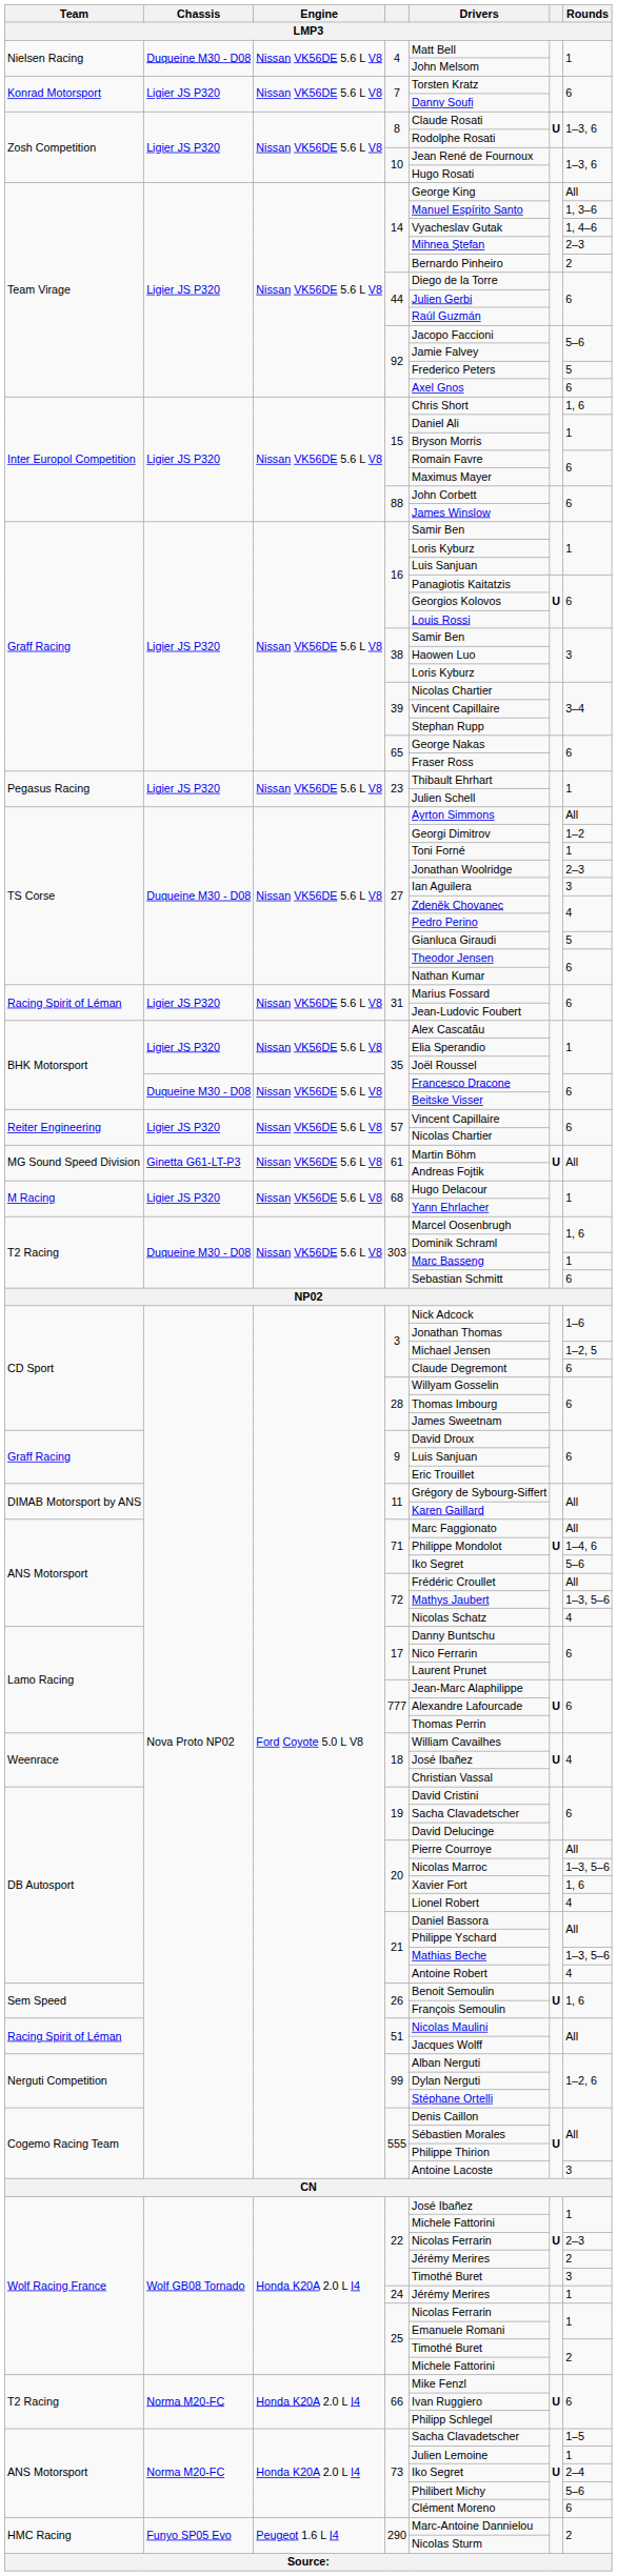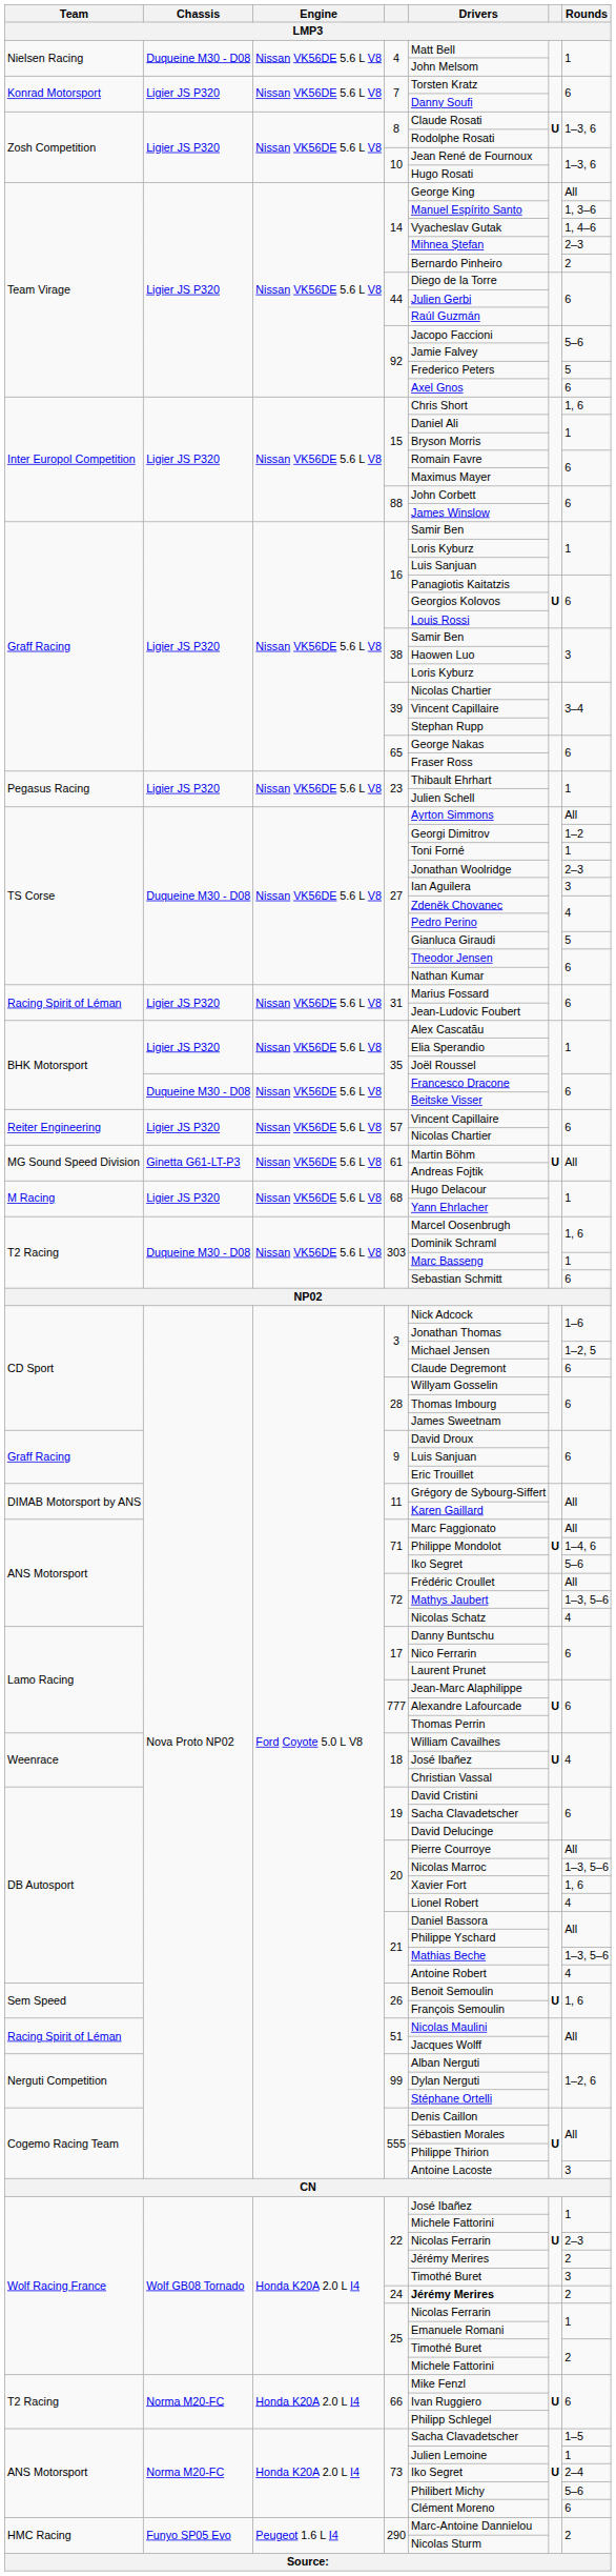 <table class="wikitable" style="font-size: 85%;">
 <tr>
 <th>Team</th>
 <th>Chassis</th>
 <th>Engine</th>
 <th></th>
 <th>Drivers</th>
 <th></th>
 <th>Rounds</th>
 </tr>
 <tr>
 <th colspan=7>LMP3</th>
 </tr>
 <tr>
 <td rowspan=2> Nielsen Racing</td>
 <td rowspan=2><a href='#'>Duqueine M30 - D08</a></td>
 <td rowspan=2><a href='#'>Nissan</a> <a href='#'>VK56DE</a> 5.6 L <a href='#'>V8</a></td>
 <td rowspan=2 align=center>4</td>
 <td> Matt Bell</td>
 <td rowspan=2></td>
 <td rowspan=2>1</td>
 </tr>
 <tr>
 <td> John Melsom</td>
 </tr>
 <tr>
 <td rowspan=2> <a href='#'>Konrad Motorsport</a></td>
 <td rowspan=2><a href='#'>Ligier JS P320</a></td>
 <td rowspan=2><a href='#'>Nissan</a> <a href='#'>VK56DE</a> 5.6 L <a href='#'>V8</a></td>
 <td rowspan=2 align=center>7</td>
 <td> Torsten Kratz</td>
 <td rowspan=2></td>
 <td rowspan=2>6</td>
 </tr>
 <tr>
 <td> <a href='#'>Danny Soufi</a></td>
 </tr>
 <tr>
 <td rowspan=4> Zosh Competition</td>
 <td rowspan=4><a href='#'>Ligier JS P320</a></td>
 <td rowspan=4><a href='#'>Nissan</a> <a href='#'>VK56DE</a> 5.6 L <a href='#'>V8</a></td>
 <td rowspan=2 align=center>8</td>
 <td> Claude Rosati</td>
 <td rowspan=2 align=center><strong><span>U</span></strong></td>
 <td rowspan=2>1–3, 6</td>
 </tr>
 <tr>
 <td> Rodolphe Rosati</td>
 </tr>
 <tr>
 <td rowspan=2 align=center>10</td>
 <td> Jean René de Fournoux</td>
 <td rowspan=2></td>
 <td rowspan=2>1–3, 6</td>
 </tr>
 <tr>
 <td> Hugo Rosati</td>
 </tr>
 <tr>
 <td rowspan=12> Team Virage</td>
 <td rowspan=12><a href='#'>Ligier JS P320</a></td>
 <td rowspan=12><a href='#'>Nissan</a> <a href='#'>VK56DE</a> 5.6 L <a href='#'>V8</a></td>
 <td rowspan=5 align=center>14</td>
 <td> George King</td>
 <td rowspan=5></td>
 <td>All</td>
 </tr>
 <tr>
 <td> <a href='#'>Manuel Espírito Santo</a></td>
 <td>1, 3–6</td>
 </tr>
 <tr>
 <td> Vyacheslav Gutak</td>
 <td>1, 4–6</td>
 </tr>
 <tr>
 <td> <a href='#'>Mihnea Ștefan</a></td>
 <td>2–3</td>
 </tr>
 <tr>
 <td> Bernardo Pinheiro</td>
 <td>2</td>
 </tr>
 <tr>
 <td rowspan=3 align=center>44</td>
 <td> Diego de la Torre</td>
 <td rowspan=3></td>
 <td rowspan=3>6</td>
 </tr>
 <tr>
 <td> <a href='#'>Julien Gerbi</a></td>
 </tr>
 <tr>
 <td> <a href='#'>Raúl Guzmán</a></td>
 </tr>
 <tr>
 <td rowspan=4 align=center>92</td>
 <td> Jacopo Faccioni</td>
 <td rowspan=4></td>
 <td rowspan=2>5–6</td>
 </tr>
 <tr>
 <td> Jamie Falvey</td>
 </tr>
 <tr>
 <td> Frederico Peters</td>
 <td>5</td>
 </tr>
 <tr>
 <td> <a href='#'>Axel Gnos</a></td>
 <td>6</td>
 </tr>
 <tr>
 <td rowspan=7> <a href='#'>Inter Europol Competition</a></td>
 <td rowspan=7><a href='#'>Ligier JS P320</a></td>
 <td rowspan=7><a href='#'>Nissan</a> <a href='#'>VK56DE</a> 5.6 L <a href='#'>V8</a></td>
 <td rowspan=5 align=center>15</td>
 <td> Chris Short</td>
 <td rowspan=5></td>
 <td>1, 6</td>
 </tr>
 <tr>
 <td> Daniel Ali</td>
 <td rowspan=2>1</td>
 </tr>
 <tr>
 <td> Bryson Morris</td>
 </tr>
 <tr>
 <td> Romain Favre</td>
 <td rowspan=2>6</td>
 </tr>
 <tr>
 <td> Maximus Mayer</td>
 </tr>
 <tr>
 <td rowspan=2 align=center>88</td>
 <td> John Corbett</td>
 <td rowspan=2></td>
 <td rowspan=2>6</td>
 </tr>
 <tr>
 <td> <a href='#'>James Winslow</a></td>
 </tr>
 <tr>
 <td rowspan=14> <a href='#'>Graff Racing</a></td>
 <td rowspan=14><a href='#'>Ligier JS P320</a></td>
 <td rowspan=14><a href='#'>Nissan</a> <a href='#'>VK56DE</a> 5.6 L <a href='#'>V8</a></td>
 <td rowspan=6 align=center>16</td>
 <td> Samir Ben</td>
 <td rowspan=3></td>
 <td rowspan=3>1</td>
 </tr>
 <tr>
 <td> Loris Kyburz</td>
 </tr>
 <tr>
 <td> Luis Sanjuan</td>
 </tr>
 <tr>
 <td> Panagiotis Kaitatzis</td>
 <td rowspan=3 align=center><strong><span>U</span></strong></td>
 <td rowspan=3>6</td>
 </tr>
 <tr>
 <td> Georgios Kolovos</td>
 </tr>
 <tr>
 <td> <a href='#'>Louis Rossi</a></td>
 </tr>
 <tr>
 <td rowspan=3 align=center>38</td>
 <td> Samir Ben</td>
 <td rowspan=3></td>
 <td rowspan=3>3</td>
 </tr>
 <tr>
 <td> Haowen Luo</td>
 </tr>
 <tr>
 <td> Loris Kyburz</td>
 </tr>
 <tr>
 <td rowspan=3 align=center>39</td>
 <td> Nicolas Chartier</td>
 <td rowspan=3></td>
 <td rowspan=3>3–4</td>
 </tr>
 <tr>
 <td> Vincent Capillaire</td>
 </tr>
 <tr>
 <td> Stephan Rupp</td>
 </tr>
 <tr>
 <td rowspan=2 align=center>65</td>
 <td> George Nakas</td>
 <td rowspan=2></td>
 <td rowspan=2>6</td>
 </tr>
 <tr>
 <td> Fraser Ross</td>
 </tr>
 <tr>
 <td rowspan=2> Pegasus Racing</td>
 <td rowspan=2><a href='#'>Ligier JS P320</a></td>
 <td rowspan=2><a href='#'>Nissan</a> <a href='#'>VK56DE</a> 5.6 L <a href='#'>V8</a></td>
 <td rowspan=2 align=center>23</td>
 <td> Thibault Ehrhart</td>
 <td rowspan=2 align=center></td>
 <td rowspan=2>1</td>
 </tr>
 <tr>
 <td> Julien Schell</td>
 </tr>
 <tr>
 <td rowspan=10> TS Corse</td>
 <td rowspan=10><a href='#'>Duqueine M30 - D08</a></td>
 <td rowspan=10><a href='#'>Nissan</a> <a href='#'>VK56DE</a> 5.6 L <a href='#'>V8</a></td>
 <td rowspan=10 align=center>27</td>
 <td> <a href='#'>Ayrton Simmons</a></td>
 <td rowspan=10></td>
 <td>All</td>
 </tr>
 <tr>
 <td> Georgi Dimitrov</td>
 <td>1–2</td>
 </tr>
 <tr>
 <td> Toni Forné</td>
 <td>1</td>
 </tr>
 <tr>
 <td> Jonathan Woolridge</td>
 <td>2–3</td>
 </tr>
 <tr>
 <td> Ian Aguilera</td>
 <td>3</td>
 </tr>
 <tr>
 <td> <a href='#'>Zdeněk Chovanec</a></td>
 <td rowspan=2>4</td>
 </tr>
 <tr>
 <td> <a href='#'>Pedro Perino</a></td>
 </tr>
 <tr>
 <td> Gianluca Giraudi</td>
 <td>5</td>
 </tr>
 <tr>
 <td> <a href='#'>Theodor Jensen</a></td>
 <td rowspan=2>6</td>
 </tr>
 <tr>
 <td> Nathan Kumar</td>
 </tr>
 <tr>
 <td rowspan=2> <a href='#'>Racing Spirit of Léman</a></td>
 <td rowspan=2><a href='#'>Ligier JS P320</a></td>
 <td rowspan=2><a href='#'>Nissan</a> <a href='#'>VK56DE</a> 5.6 L <a href='#'>V8</a></td>
 <td rowspan=2 align=center>31</td>
 <td> Marius Fossard</td>
 <td rowspan=2></td>
 <td rowspan=2>6</td>
 </tr>
 <tr>
 <td> Jean-Ludovic Foubert</td>
 </tr>
 <tr>
 <td rowspan=5> BHK Motorsport</td>
 <td rowspan=3><a href='#'>Ligier JS P320</a></td>
 <td rowspan=3><a href='#'>Nissan</a> <a href='#'>VK56DE</a> 5.6 L <a href='#'>V8</a></td>
 <td rowspan=5 align=center>35</td>
 <td> Alex Cascatău</td>
 <td rowspan=5></td>
 <td rowspan=3>1</td>
 </tr>
 <tr>
 <td> Elia Sperandio</td>
 </tr>
 <tr>
 <td> Joël Roussel</td>
 </tr>
 <tr>
 <td rowspan=2><a href='#'>Duqueine M30 - D08</a></td>
 <td rowspan=2><a href='#'>Nissan</a> <a href='#'>VK56DE</a> 5.6 L <a href='#'>V8</a></td>
 <td> <a href='#'>Francesco Dracone</a></td>
 <td rowspan=2>6</td>
 </tr>
 <tr>
 <td> <a href='#'>Beitske Visser</a></td>
 </tr>
 <tr>
 <td rowspan=2> <a href='#'>Reiter Engineering</a></td>
 <td rowspan=2><a href='#'>Ligier JS P320</a></td>
 <td rowspan=2><a href='#'>Nissan</a> <a href='#'>VK56DE</a> 5.6 L <a href='#'>V8</a></td>
 <td rowspan=2 align=center>57</td>
 <td> Vincent Capillaire</td>
 <td rowspan=2></td>
 <td rowspan=2>6</td>
 </tr>
 <tr>
 <td> Nicolas Chartier</td>
 </tr>
 <tr>
 <td rowspan=2> MG Sound Speed Division</td>
 <td rowspan=2><a href='#'>Ginetta G61-LT-P3</a></td>
 <td rowspan=2><a href='#'>Nissan</a> <a href='#'>VK56DE</a> 5.6 L <a href='#'>V8</a></td>
 <td rowspan=2 align=center>61</td>
 <td> Martin Böhm</td>
 <td rowspan=2 align=center><strong><span>U</span></strong></td>
 <td rowspan=2>All</td>
 </tr>
 <tr>
 <td> Andreas Fojtik</td>
 </tr>
 <tr>
 <td rowspan=2> <a href='#'>M Racing</a></td>
 <td rowspan=2><a href='#'>Ligier JS P320</a></td>
 <td rowspan=2><a href='#'>Nissan</a> <a href='#'>VK56DE</a> 5.6 L <a href='#'>V8</a></td>
 <td rowspan=2 align=center>68</td>
 <td> Hugo Delacour</td>
 <td rowspan=2 align=center></td>
 <td rowspan=2>1</td>
 </tr>
 <tr>
 <td> <a href='#'>Yann Ehrlacher</a></td>
 </tr>
 <tr>
 <td rowspan=4> T2 Racing</td>
 <td rowspan=4><a href='#'>Duqueine M30 - D08</a></td>
 <td rowspan=4><a href='#'>Nissan</a> <a href='#'>VK56DE</a> 5.6 L <a href='#'>V8</a></td>
 <td rowspan=4 align=center>303</td>
 <td> Marcel Oosenbrugh</td>
 <td rowspan=4></td>
 <td rowspan=2>1, 6</td>
 </tr>
 <tr>
 <td> Dominik Schraml</td>
 </tr>
 <tr>
 <td> <a href='#'>Marc Basseng</a></td>
 <td>1</td>
 </tr>
 <tr>
 <td> Sebastian Schmitt</td>
 <td>6</td>
 </tr>
 <tr>
 <th colspan=7>NP02</th>
 </tr>
 <tr>
 <td rowspan=7> CD Sport</td>
 <td rowspan=49>Nova Proto NP02</td>
 <td rowspan=49><a href='#'>Ford</a> <a href='#'>Coyote</a> 5.0 L V8</td>
 <td rowspan=4 align=center>3</td>
 <td> Nick Adcock</td>
 <td rowspan=4></td>
 <td rowspan=2>1–6</td>
 </tr>
 <tr>
 <td> Jonathan Thomas</td>
 </tr>
 <tr>
 <td> Michael Jensen</td>
 <td>1–2, 5</td>
 </tr>
 <tr>
 <td> Claude Degremont</td>
 <td>6</td>
 </tr>
 <tr>
 <td rowspan=3 align=center>28</td>
 <td> Willyam Gosselin</td>
 <td rowspan=3></td>
 <td rowspan=3>6</td>
 </tr>
 <tr>
 <td> Thomas Imbourg</td>
 </tr>
 <tr>
 <td> James Sweetnam</td>
 </tr>
 <tr>
 <td rowspan=3> <a href='#'>Graff Racing</a></td>
 <td rowspan=3 align=center>9</td>
 <td> David Droux</td>
 <td rowspan=3></td>
 <td rowspan=3>6</td>
 </tr>
 <tr>
 <td> Luis Sanjuan</td>
 </tr>
 <tr>
 <td> Eric Trouillet</td>
 </tr>
 <tr>
 <td rowspan=2> DIMAB Motorsport by ANS</td>
 <td rowspan=2 align=center>11</td>
 <td> Grégory de Sybourg-Siffert</td>
 <td rowspan=2></td>
 <td rowspan=2>All</td>
 </tr>
 <tr>
 <td> <a href='#'>Karen Gaillard</a></td>
 </tr>
 <tr>
 <td rowspan=6> ANS Motorsport</td>
 <td rowspan=3 align=center>71</td>
 <td> Marc Faggionato</td>
 <td rowspan=3 align=center><strong><span>U</span></strong> <small></small></td>
 <td>All</td>
 </tr>
 <tr>
 <td> Philippe Mondolot</td>
 <td>1–4, 6</td>
 </tr>
 <tr>
 <td> Iko Segret</td>
 <td>5–6</td>
 </tr>
 <tr>
 <td rowspan=3 align=center>72</td>
 <td> Frédéric Croullet</td>
 <td rowspan=3 align=center></td>
 <td>All</td>
 </tr>
 <tr>
 <td> <a href='#'>Mathys Jaubert</a></td>
 <td>1–3, 5–6</td>
 </tr>
 <tr>
 <td> Nicolas Schatz</td>
 <td>4</td>
 </tr>
 <tr>
 <td rowspan=6> Lamo Racing</td>
 <td rowspan=3 align=center>17</td>
 <td> Danny Buntschu</td>
 <td rowspan=3></td>
 <td rowspan=3>6</td>
 </tr>
 <tr>
 <td> Nico Ferrarin</td>
 </tr>
 <tr>
 <td> Laurent Prunet</td>
 </tr>
 <tr>
 <td rowspan=3 align=center>777</td>
 <td> Jean-Marc Alaphilippe</td>
 <td rowspan=3 align=center><strong><span>U</span></strong></td>
 <td rowspan=3>6</td>
 </tr>
 <tr>
 <td> Alexandre Lafourcade</td>
 </tr>
 <tr>
 <td> Thomas Perrin</td>
 </tr>
 <tr>
 <td rowspan=3> Weenrace</td>
 <td rowspan=3 align=center>18</td>
 <td> William Cavailhes</td>
 <td rowspan=3 align=center><strong><span>U</span></strong></td>
 <td rowspan=3>4</td>
 </tr>
 <tr>
 <td> José Ibañez</td>
 </tr>
 <tr>
 <td> Christian Vassal</td>
 </tr>
 <tr>
 <td rowspan=11> DB Autosport</td>
 <td rowspan=3 align=center>19</td>
 <td> David Cristini</td>
 <td rowspan=3></td>
 <td rowspan=3>6</td>
 </tr>
 <tr>
 <td> Sacha Clavadetscher</td>
 </tr>
 <tr>
 <td> David Delucinge</td>
 </tr>
 <tr>
 <td rowspan=4 align=center>20</td>
 <td> Pierre Courroye</td>
 <td rowspan=4></td>
 <td>All</td>
 </tr>
 <tr>
 <td> Nicolas Marroc</td>
 <td>1–3, 5–6</td>
 </tr>
 <tr>
 <td> Xavier Fort</td>
 <td>1, 6</td>
 </tr>
 <tr>
 <td> Lionel Robert</td>
 <td>4</td>
 </tr>
 <tr>
 <td rowspan=4 align=center>21</td>
 <td> Daniel Bassora</td>
 <td rowspan=4></td>
 <td rowspan=2>All</td>
 </tr>
 <tr>
 <td> Philippe Yschard</td>
 </tr>
 <tr>
 <td> <a href='#'>Mathias Beche</a></td>
 <td>1–3, 5–6</td>
 </tr>
 <tr>
 <td> Antoine Robert</td>
 <td>4</td>
 </tr>
 <tr>
 <td rowspan=2> Sem Speed</td>
 <td rowspan=2 align=center>26</td>
 <td> Benoit Semoulin</td>
 <td rowspan=2 align=center><strong><span>U</span></strong></td>
 <td rowspan=2>1, 6</td>
 </tr>
 <tr>
 <td> François Semoulin</td>
 </tr>
 <tr>
 <td rowspan=2> <a href='#'>Racing Spirit of Léman</a></td>
 <td rowspan=2 align=center>51</td>
 <td> <a href='#'>Nicolas Maulini</a></td>
 <td rowspan=2></td>
 <td rowspan=2>All</td>
 </tr>
 <tr>
 <td> Jacques Wolff</td>
 </tr>
 <tr>
 <td rowspan=3> Nerguti Competition</td>
 <td rowspan=3 align=center>99</td>
 <td> Alban Nerguti</td>
 <td rowspan=3></td>
 <td rowspan=3>1–2, 6</td>
 </tr>
 <tr>
 <td> Dylan Nerguti</td>
 </tr>
 <tr>
 <td> <a href='#'>Stéphane Ortelli</a></td>
 </tr>
 <tr>
 <td rowspan=4> Cogemo Racing Team</td>
 <td rowspan=4 align=center>555</td>
 <td> Denis Caillon</td>
 <td rowspan=4 align=center><strong><span>U</span></strong></td>
 <td rowspan=3>All</td>
 </tr>
 <tr>
 <td> Sébastien Morales</td>
 </tr>
 <tr>
 <td> Philippe Thirion</td>
 </tr>
 <tr>
 <td> Antoine Lacoste</td>
 <td>3</td>
 </tr>
 <tr>
 <th colspan=7>CN</th>
 </tr>
 <tr>
 <td rowspan=10> <a href='#'>Wolf Racing France</a></td>
 <td rowspan=10><a href='#'>Wolf GB08 Tornado</a></td>
 <td rowspan=10><a href='#'>Honda K20A</a> 2.0 L <a href='#'>I4</a></td>
 <td rowspan=5 align=center>22</td>
 <td> José Ibañez</td>
 <td rowspan=5 align=center><strong><span>U</span></strong> <small></small></td>
 <td rowspan=2>1</td>
 </tr>
 <tr>
 <td> Michele Fattorini</td>
 </tr>
 <tr>
 <td> Nicolas Ferrarin</td>
 <td>2–3</td>
 </tr>
 <tr>
 <td> Jérémy Merires</td>
 <td>2</td>
 </tr>
 <tr>
 <td> Timothé Buret</td>
 <td>3</td>
 </tr>
 <tr>
 <td align=center>24</td>
-<td> Jérémy Merires</td>
+<td><strong> Jérémy Merires</strong></td>
 <td></td>
-<td>1</td>
+<td>2</td>
 </tr>
 <tr>
 <td rowspan=4 align=center>25</td>
 <td> Nicolas Ferrarin</td>
 <td rowspan=4></td>
 <td rowspan=2>1</td>
 </tr>
 <tr>
 <td> Emanuele Romani</td>
 </tr>
 <tr>
 <td> Timothé Buret</td>
 <td rowspan=2>2</td>
 </tr>
 <tr>
 <td> Michele Fattorini</td>
 </tr>
 <tr>
 <td rowspan=3> T2 Racing</td>
 <td rowspan=3><a href='#'>Norma M20-FC</a></td>
 <td rowspan=3><a href='#'>Honda K20A</a> 2.0 L <a href='#'>I4</a></td>
 <td rowspan=3 align=center>66</td>
 <td> Mike Fenzl</td>
 <td rowspan=3 align=center><strong><span>U</span></strong></td>
 <td rowspan=3>6</td>
 </tr>
 <tr>
 <td> Ivan Ruggiero</td>
 </tr>
 <tr>
 <td> Philipp Schlegel</td>
 </tr>
 <tr>
 <td rowspan=5> ANS Motorsport</td>
 <td rowspan=5><a href='#'>Norma M20-FC</a></td>
 <td rowspan=5><a href='#'>Honda K20A</a> 2.0 L <a href='#'>I4</a></td>
 <td rowspan=5 align=center>73</td>
 <td> Sacha Clavadetscher</td>
 <td rowspan=5><strong><span>U</span></strong> <small></small></td>
 <td>1–5</td>
 </tr>
 <tr>
 <td> Julien Lemoine</td>
 <td>1</td>
 </tr>
 <tr>
 <td> Iko Segret</td>
 <td>2–4</td>
 </tr>
 <tr>
 <td> Philibert Michy</td>
 <td>5–6</td>
 </tr>
 <tr>
 <td> Clément Moreno</td>
 <td>6</td>
 </tr>
 <tr>
 <td rowspan=2> HMC Racing</td>
 <td rowspan=2><a href='#'>Funyo SP05 Evo</a></td>
 <td rowspan=2><a href='#'>Peugeot</a> 1.6 L <a href='#'>I4</a></td>
 <td rowspan=2 align=center>290</td>
 <td> Marc-Antoine Dannielou</td>
 <td rowspan=2></td>
 <td rowspan=2>2</td>
 </tr>
 <tr>
 <td> Nicolas Sturm</td>
 </tr>
 <tr>
 <th colspan=7>Source:</th>
 </tr>
 </table>
